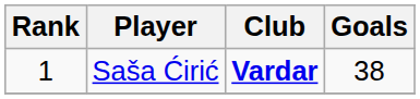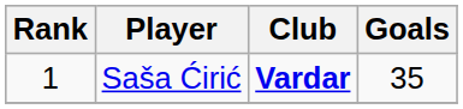 <table class="wikitable" style="text-align:center">
 <tr>
 <th>Rank</th>
 <th>Player</th>
 <th>Club</th>
 <th>Goals</th>
 </tr>
 <tr>
 <td>1</td>
 <td align="left"> <a href='#'>Saša Ćirić</a></td>
 <td align="left"><strong><a href='#'>Vardar</a></strong></td>
-<td>38</td>
+<td>35</td>
 </tr>
 <tr>
 </tr>
 </table>
